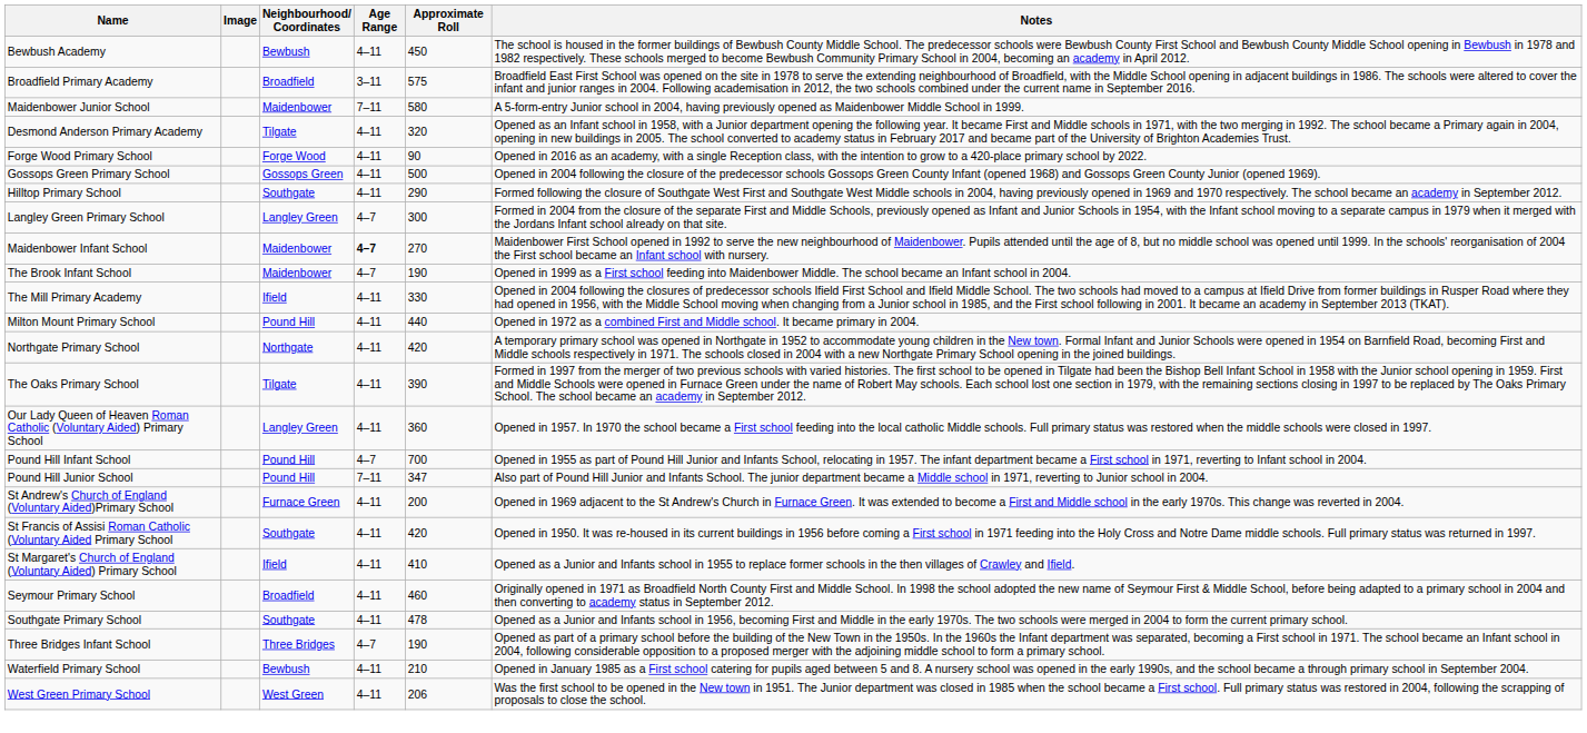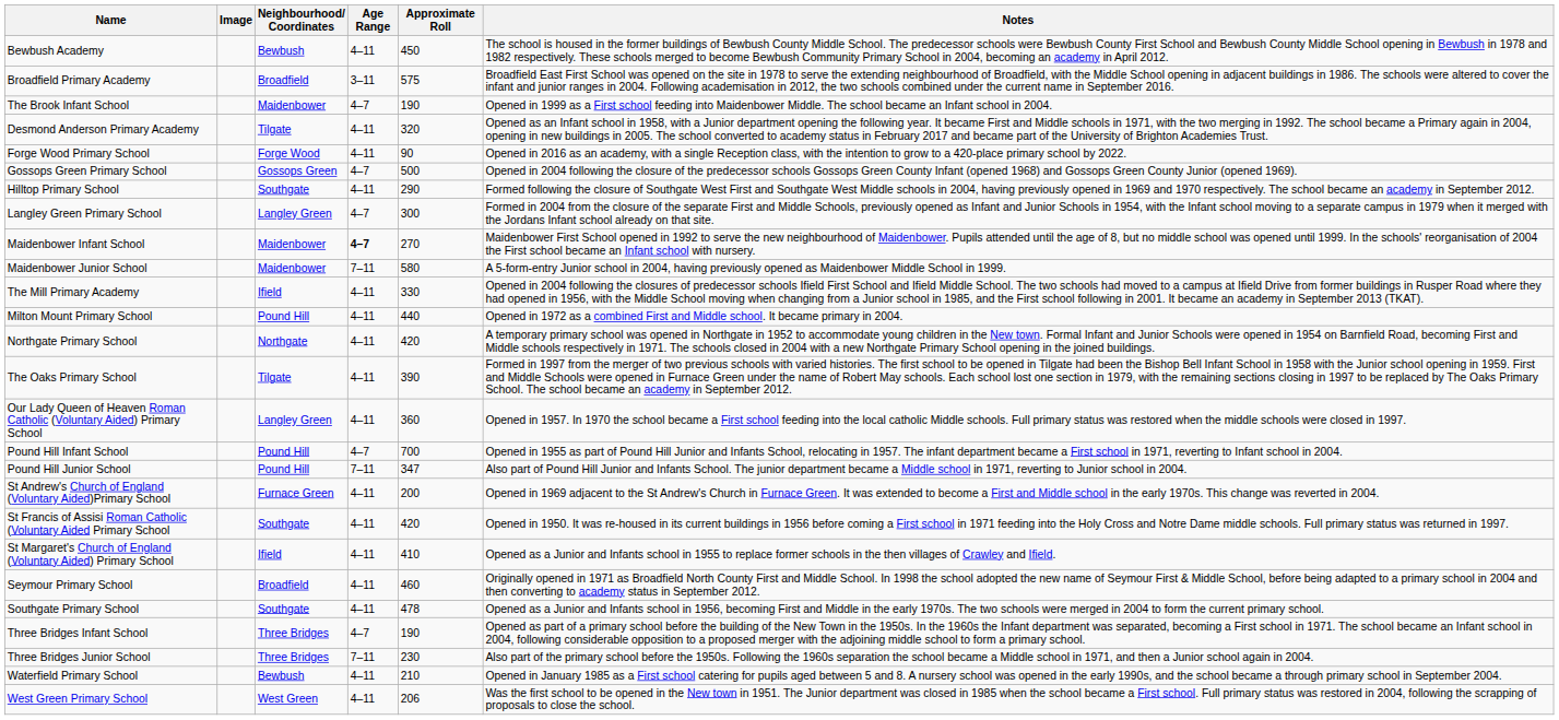 <table class="wikitable sortable" style="font-size:90%;">
 <tr>
 <th>Name</th>
 <th class="unsortable">Image</th>
 <th>Neighbourhood/<br>Coordinates</th>
 <th>Age Range</th>
 <th>Approximate Roll</th>
 <th class="unsortable">Notes</th>
 </tr>
 <tr>
 <td>Bewbush Academy</td>
 <td></td>
 <td><a href='#'>Bewbush</a><br></td>
 <td>4–11</td>
 <td>450</td>
 <td>The school is housed in the former buildings of Bewbush County Middle School. The predecessor schools were Bewbush County First School and Bewbush County Middle School opening in <a href='#'>Bewbush</a> in 1978 and 1982 respectively. These schools merged to become Bewbush Community Primary School in 2004, becoming an <a href='#'>academy</a> in April 2012.</td>
 </tr>
 <tr>
 <td>Broadfield Primary Academy</td>
 <td></td>
 <td><a href='#'>Broadfield</a><br></td>
 <td>3–11</td>
 <td>575</td>
 <td>Broadfield East First School was opened on the site in 1978 to serve the extending neighbourhood of Broadfield, with the Middle School opening in adjacent buildings in 1986. The schools were altered to cover the infant and junior ranges in 2004. Following academisation in 2012, the two schools combined under the current name in September 2016.</td>
 </tr>
 <tr>
-<td>Maidenbower Junior School</td>
+<td>The Brook Infant School</td>
 <td></td>
-<td><a href='#'>Maidenbower</a><br> </td>
-<td>7–11</td>
-<td>580</td>
-<td>A 5-form-entry Junior school in 2004, having previously opened as Maidenbower Middle School in 1999.</td>
+<td><a href='#'>Maidenbower</a><br></td>
+<td>4–7</td>
+<td>190</td>
+<td>Opened in 1999 as a <a href='#'>First school</a> feeding into Maidenbower Middle. The school became an Infant school in 2004.</td>
 </tr>
 <tr>
 <td>Desmond Anderson Primary Academy</td>
 <td></td>
 <td><a href='#'>Tilgate</a> <br></td>
 <td>4–11</td>
 <td>320</td>
 <td>Opened as an Infant school in 1958, with a Junior department opening the following year. It became First and Middle schools in 1971, with the two merging in 1992. The school became a Primary again in 2004, opening in new buildings in 2005. The school converted to academy status in February 2017 and became part of the University of Brighton Academies Trust.</td>
 </tr>
 <tr>
 <td>Forge Wood Primary School</td>
 <td></td>
 <td><a href='#'>Forge Wood</a><br></td>
 <td>4–11</td>
 <td>90</td>
 <td>Opened in 2016 as an academy, with a single Reception class, with the intention to grow to a 420-place primary school by 2022.</td>
 </tr>
 <tr>
 <td>Gossops Green Primary School</td>
 <td></td>
 <td><a href='#'>Gossops Green</a><br> </td>
-<td>4–11</td>
+<td>4–7</td>
 <td>500</td>
 <td>Opened in 2004 following the closure of the predecessor schools Gossops Green County Infant (opened 1968) and Gossops Green County Junior (opened 1969).</td>
 </tr>
 <tr>
 <td>Hilltop Primary School</td>
 <td></td>
 <td><a href='#'>Southgate</a><br> </td>
 <td>4–11</td>
 <td>290</td>
 <td>Formed following the closure of Southgate West First and Southgate West Middle schools in 2004, having previously opened in 1969 and 1970 respectively. The school became an <a href='#'>academy</a> in September 2012.</td>
 </tr>
 <tr>
 <td>Langley Green Primary School</td>
 <td></td>
 <td><a href='#'>Langley Green</a><br> </td>
 <td>4–7</td>
 <td>300</td>
 <td>Formed in 2004 from the closure of the separate First and Middle Schools, previously opened as Infant and Junior Schools in 1954, with the Infant school moving to a separate campus in 1979 when it merged with the Jordans Infant school already on that site.</td>
 </tr>
 <tr>
 <td>Maidenbower Infant School</td>
 <td></td>
 <td><a href='#'>Maidenbower</a><br> </td>
 <td><strong>4–7</strong></td>
 <td>270</td>
 <td>Maidenbower First School opened in 1992 to serve the new neighbourhood of <a href='#'>Maidenbower</a>. Pupils attended until the age of 8, but no middle school was opened until 1999. In the schools' reorganisation of 2004 the First school became an <a href='#'>Infant school</a> with nursery.</td>
 </tr>
 <tr>
-<td>The Brook Infant School</td>
+<td>Maidenbower Junior School</td>
 <td></td>
-<td><a href='#'>Maidenbower</a><br></td>
-<td>4–7</td>
-<td>190</td>
-<td>Opened in 1999 as a <a href='#'>First school</a> feeding into Maidenbower Middle. The school became an Infant school in 2004.</td>
+<td><a href='#'>Maidenbower</a><br> </td>
+<td>7–11</td>
+<td>580</td>
+<td>A 5-form-entry Junior school in 2004, having previously opened as Maidenbower Middle School in 1999.</td>
 </tr>
 <tr>
 <td>The Mill Primary Academy</td>
 <td></td>
 <td><a href='#'>Ifield</a><br> </td>
 <td>4–11</td>
 <td>330</td>
 <td>Opened in 2004 following the closures of predecessor schools Ifield First School and Ifield Middle School. The two schools had moved to a campus at Ifield Drive from former buildings in Rusper Road where they had opened in 1956, with the Middle School moving when changing from a Junior school in 1985, and the First school following in 2001. It became an academy in September 2013 (TKAT).</td>
 </tr>
 <tr>
 <td>Milton Mount Primary School</td>
 <td></td>
 <td><a href='#'>Pound Hill</a><br> </td>
 <td>4–11</td>
 <td>440</td>
 <td>Opened in 1972 as a <a href='#'>combined First and Middle school</a>. It became primary in 2004.</td>
 </tr>
 <tr>
 <td>Northgate Primary School</td>
 <td></td>
 <td><a href='#'>Northgate</a><br>  </td>
 <td>4–11</td>
 <td>420</td>
 <td>A temporary primary school was opened in Northgate in 1952 to accommodate young children in the <a href='#'>New town</a>. Formal Infant and Junior Schools were opened in 1954 on Barnfield Road, becoming First and Middle schools respectively in 1971. The schools closed in 2004 with a new Northgate Primary School opening in the joined buildings.</td>
 </tr>
 <tr>
 <td>The Oaks Primary School</td>
 <td></td>
 <td><a href='#'>Tilgate</a><br> </td>
 <td>4–11</td>
 <td>390</td>
 <td>Formed in 1997 from the merger of two previous schools with varied histories. The first school to be opened in Tilgate had been the Bishop Bell Infant School in 1958 with the Junior school opening in 1959. First and Middle Schools were opened in Furnace Green under the name of Robert May schools. Each school lost one section in 1979, with the remaining sections closing in 1997 to be replaced by The Oaks Primary School. The school became an <a href='#'>academy</a> in September 2012.</td>
 </tr>
 <tr>
 <td>Our Lady Queen of Heaven <a href='#'>Roman Catholic</a> (<a href='#'>Voluntary Aided</a>) Primary School</td>
 <td></td>
 <td><a href='#'>Langley Green</a><br> </td>
 <td>4–11</td>
 <td>360</td>
 <td>Opened in 1957. In 1970 the school became a <a href='#'>First school</a> feeding into the local catholic Middle schools. Full primary status was restored when the middle schools were closed in 1997.</td>
 </tr>
 <tr>
 <td>Pound Hill Infant School</td>
 <td></td>
 <td><a href='#'>Pound Hill</a><br> </td>
 <td>4–7</td>
 <td>700</td>
 <td>Opened in 1955 as part of Pound Hill Junior and Infants School, relocating in 1957. The infant department became a <a href='#'>First school</a> in 1971, reverting to Infant school in 2004.</td>
 </tr>
 <tr>
 <td>Pound Hill Junior School</td>
 <td></td>
 <td><a href='#'>Pound Hill</a><br> </td>
 <td>7–11</td>
 <td>347</td>
 <td>Also part of Pound Hill Junior and Infants School. The junior department became a <a href='#'>Middle school</a> in 1971, reverting to Junior school in 2004.</td>
 </tr>
 <tr>
 <td>St Andrew's <a href='#'>Church of England</a> (<a href='#'>Voluntary Aided</a>)Primary School</td>
 <td></td>
 <td><a href='#'>Furnace Green</a><br> </td>
 <td>4–11</td>
 <td>200</td>
 <td>Opened in 1969 adjacent to the St Andrew's Church in <a href='#'>Furnace Green</a>. It was extended to become a <a href='#'>First and Middle school</a> in the early 1970s. This change was reverted in 2004.</td>
 </tr>
 <tr>
 <td>St Francis of Assisi <a href='#'>Roman Catholic</a> (<a href='#'>Voluntary Aided</a> Primary School</td>
 <td></td>
 <td><a href='#'>Southgate</a><br> </td>
 <td>4–11</td>
 <td>420</td>
 <td>Opened in 1950. It was re-housed in its current buildings in 1956 before coming a <a href='#'>First school</a> in 1971 feeding into the Holy Cross and Notre Dame middle schools. Full primary status was returned in 1997.</td>
 </tr>
 <tr>
 <td>St Margaret's <a href='#'>Church of England</a> (<a href='#'>Voluntary Aided</a>) Primary School</td>
 <td></td>
 <td><a href='#'>Ifield</a><br> </td>
 <td>4–11</td>
 <td>410</td>
 <td>Opened as a Junior and Infants school in 1955 to replace former schools in the then villages of <a href='#'>Crawley</a> and <a href='#'>Ifield</a>.</td>
 </tr>
 <tr>
 <td>Seymour Primary School</td>
 <td></td>
 <td><a href='#'>Broadfield</a><br> </td>
 <td>4–11</td>
 <td>460</td>
 <td>Originally opened in 1971 as Broadfield North County First and Middle School. In 1998 the school adopted the new name of Seymour First & Middle School, before being adapted to a primary school in 2004 and then converting to <a href='#'>academy</a> status in September 2012.</td>
 </tr>
 <tr>
 <td>Southgate Primary School</td>
 <td></td>
 <td><a href='#'>Southgate</a><br> </td>
 <td>4–11</td>
 <td>478</td>
 <td>Opened as a Junior and Infants school in 1956, becoming First and Middle in the early 1970s. The two schools were merged in 2004 to form the current primary school.</td>
 </tr>
 <tr>
 <td>Three Bridges Infant School</td>
 <td></td>
 <td><a href='#'>Three Bridges</a><br> </td>
 <td>4–7</td>
 <td>190</td>
 <td>Opened as part of a primary school before the building of the New Town in the 1950s. In the 1960s the Infant department was separated, becoming a First school in 1971. The school became an Infant school in 2004, following considerable opposition to a proposed merger with the adjoining middle school to form a primary school.</td>
 </tr>
 <tr>
+<td>Three Bridges Junior School</td>
+<td></td>
+<td><a href='#'>Three Bridges</a><br> </td>
+<td>7–11</td>
+<td>230</td>
+<td>Also part of the primary school before the 1950s. Following the 1960s separation the school became a Middle school in 1971, and then a Junior school again in 2004.</td>
+</tr>
+<tr>
 <td>Waterfield Primary School</td>
 <td></td>
 <td><a href='#'>Bewbush</a><br> </td>
 <td>4–11</td>
 <td>210</td>
 <td>Opened in January 1985 as a <a href='#'>First school</a> catering for pupils aged between 5 and 8. A nursery school was opened in the early 1990s, and the school became a through primary school in September 2004.</td>
 </tr>
 <tr>
 <td><a href='#'>West Green Primary School</a></td>
 <td></td>
 <td><a href='#'>West Green</a></td>
 <td>4–11</td>
 <td>206</td>
 <td>Was the first school to be opened in the <a href='#'>New town</a> in 1951. The Junior department was closed in 1985 when the school became a <a href='#'>First school</a>. Full primary status was restored in 2004, following the scrapping of proposals to close the school.</td>
 </tr>
 </table>
